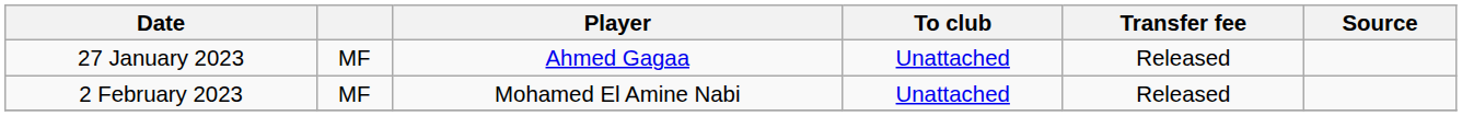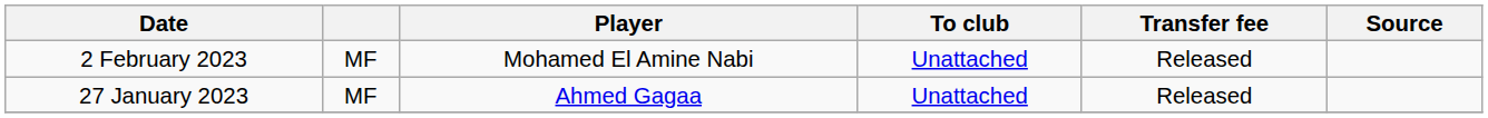 <table class="wikitable sortable" style="width:70%; text-align:center; font-size:85%; text-align:centre;">
 <tr>
 <th>Date</th>
 <th></th>
 <th>Player</th>
 <th>To club</th>
 <th>Transfer fee</th>
 <th>Source</th>
 </tr>
 <tr>
+<td>2 February 2023</td>
+<td>MF</td>
+<td> Mohamed El Amine Nabi</td>
+<td><a href='#'>Unattached</a></td>
+<td>Released</td>
+<td></td>
+</tr>
+<tr>
 <td>27 January 2023</td>
 <td>MF</td>
 <td> <a href='#'>Ahmed Gagaa</a></td>
 <td><a href='#'>Unattached</a></td>
 <td>Released</td>
 <td></td>
 </tr>
 <tr>
-<td>2 February 2023</td>
-<td>MF</td>
-<td> Mohamed El Amine Nabi</td>
-<td><a href='#'>Unattached</a></td>
-<td>Released</td>
-<td></td>
-</tr>
-<tr>
 </tr>
 </table>
